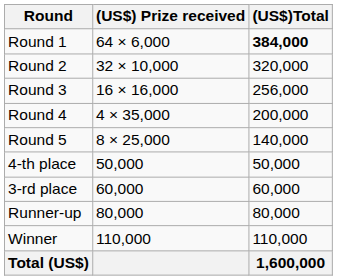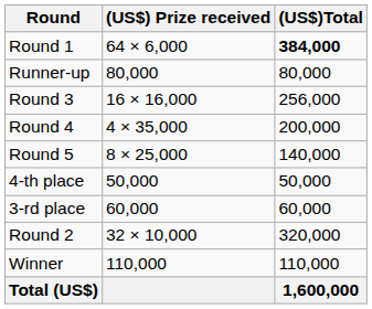 <table class="wikitable">
 <tr>
 <th>Round</th>
 <th>(US$) Prize received</th>
 <th>(US$)Total</th>
 </tr>
 <tr>
 <td>Round 1</td>
 <td>64 × 6,000</td>
 <td><strong>384,000</strong></td>
 </tr>
 <tr>
-<td>Round 2</td>
-<td>32 × 10,000</td>
-<td>320,000</td>
+<td>Runner-up</td>
+<td>80,000</td>
+<td>80,000</td>
 </tr>
 <tr>
 <td>Round 3</td>
 <td>16 × 16,000</td>
 <td>256,000</td>
 </tr>
 <tr>
 <td>Round 4</td>
 <td>4 × 35,000</td>
 <td>200,000</td>
 </tr>
 <tr>
 <td>Round 5</td>
 <td>8 × 25,000</td>
 <td>140,000</td>
 </tr>
 <tr>
 <td>4-th place</td>
 <td>50,000</td>
 <td>50,000</td>
 </tr>
 <tr>
 <td>3-rd place</td>
 <td>60,000</td>
 <td>60,000</td>
 </tr>
 <tr>
-<td>Runner-up</td>
-<td>80,000</td>
-<td>80,000</td>
+<td>Round 2</td>
+<td>32 × 10,000</td>
+<td>320,000</td>
 </tr>
 <tr>
 <td>Winner</td>
 <td>110,000</td>
 <td>110,000</td>
 </tr>
 <tr>
 <th>Total (US$)</th>
 <th></th>
 <th>1,600,000</th>
 </tr>
 </table>
